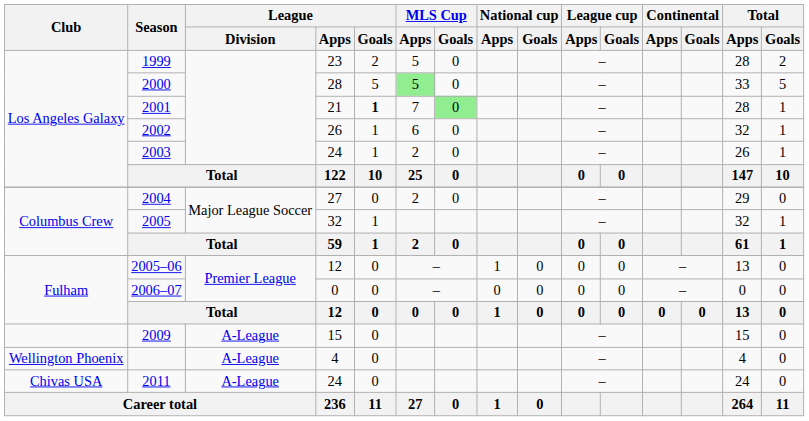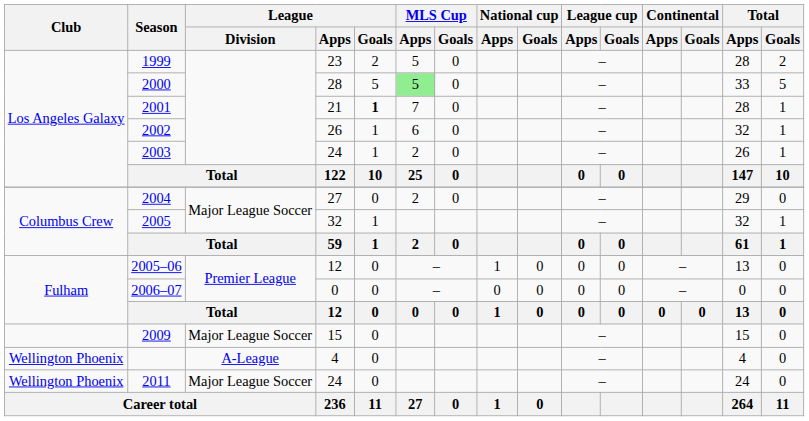 <table class="wikitable" style="text-align:center">
 <tr>
 <th rowspan="2">Club</th>
 <th rowspan="2">Season</th>
 <th colspan="3">League</th>
 <th colspan="2"><a href='#'>MLS Cup</a></th>
 <th colspan="2">National cup</th>
 <th colspan="2">League cup</th>
 <th colspan="2">Continental</th>
 <th colspan="2">Total</th>
 </tr>
 <tr>
 <th>Division</th>
 <th>Apps</th>
 <th>Goals</th>
 <th>Apps</th>
 <th>Goals</th>
 <th>Apps</th>
 <th>Goals</th>
 <th>Apps</th>
 <th>Goals</th>
 <th>Apps</th>
 <th>Goals</th>
 <th>Apps</th>
 <th>Goals</th>
 </tr>
 <tr>
 <td rowspan="6"><a href='#'>Los Angeles Galaxy</a></td>
 <td><a href='#'>1999</a></td>
 <td rowspan=5></td>
 <td>23</td>
 <td>2</td>
 <td>5</td>
 <td>0</td>
 <td></td>
 <td></td>
 <td colspan="2">–</td>
 <td></td>
 <td></td>
 <td>28</td>
 <td>2</td>
 </tr>
 <tr>
 <td><a href='#'>2000</a></td>
 <td>28</td>
 <td>5</td>
 <td style="background: lightgreen;">5</td>
 <td>0</td>
 <td></td>
 <td></td>
 <td colspan="2">–</td>
 <td></td>
 <td></td>
 <td>33</td>
 <td>5</td>
 </tr>
 <tr>
 <td><a href='#'>2001</a></td>
 <td>21</td>
 <td><strong>1</strong></td>
 <td>7</td>
-<td style="background: lightgreen;">0</td>
+<td>0</td>
 <td></td>
 <td></td>
 <td colspan="2">–</td>
 <td></td>
 <td></td>
 <td>28</td>
 <td>1</td>
 </tr>
 <tr>
 <td><a href='#'>2002</a></td>
 <td>26</td>
 <td>1</td>
 <td>6</td>
 <td>0</td>
 <td></td>
 <td></td>
 <td colspan="2">–</td>
 <td></td>
 <td></td>
 <td>32</td>
 <td>1</td>
 </tr>
 <tr>
 <td><a href='#'>2003</a></td>
 <td>24</td>
 <td>1</td>
 <td>2</td>
 <td>0</td>
 <td></td>
 <td></td>
 <td colspan="2">–</td>
 <td></td>
 <td></td>
 <td>26</td>
 <td>1</td>
 </tr>
 <tr>
 <th colspan="2">Total</th>
 <th>122</th>
 <th>10</th>
 <th>25</th>
 <th>0</th>
 <th></th>
 <th></th>
 <th>0</th>
 <th>0</th>
 <th></th>
 <th></th>
 <th>147</th>
 <th>10</th>
 </tr>
 <tr>
 </tr>
 <tr>
 <td rowspan="3"><a href='#'>Columbus Crew</a></td>
 <td><a href='#'>2004</a></td>
 <td rowspan=2>Major League Soccer</td>
 <td>27</td>
 <td>0</td>
 <td>2</td>
 <td>0</td>
 <td></td>
 <td></td>
 <td colspan="2">–</td>
 <td></td>
 <td></td>
 <td>29</td>
 <td>0</td>
 </tr>
 <tr>
 <td><a href='#'>2005</a></td>
 <td>32</td>
 <td>1</td>
 <td></td>
 <td></td>
 <td></td>
 <td></td>
 <td colspan="2">–</td>
 <td></td>
 <td></td>
 <td>32</td>
 <td>1</td>
 </tr>
 <tr>
 <th colspan="2">Total</th>
 <th>59</th>
 <th>1</th>
 <th>2</th>
 <th>0</th>
 <th></th>
 <th></th>
 <th>0</th>
 <th>0</th>
 <th></th>
 <th></th>
 <th>61</th>
 <th>1</th>
 </tr>
 <tr>
 <td rowspan="3"><a href='#'>Fulham</a></td>
 <td><a href='#'>2005–06</a></td>
 <td rowspan=2><a href='#'>Premier League</a></td>
 <td>12</td>
 <td>0</td>
 <td colspan="2">–</td>
 <td>1</td>
 <td>0</td>
 <td>0</td>
 <td>0</td>
 <td colspan="2">–</td>
 <td>13</td>
 <td>0</td>
 </tr>
 <tr>
 <td><a href='#'>2006–07</a></td>
 <td>0</td>
 <td>0</td>
 <td colspan="2">–</td>
 <td>0</td>
 <td>0</td>
 <td>0</td>
 <td>0</td>
 <td colspan="2">–</td>
 <td>0</td>
 <td>0</td>
 </tr>
 <tr>
 <th colspan="2">Total</th>
 <th>12</th>
 <th>0</th>
 <th>0</th>
 <th>0</th>
 <th>1</th>
 <th>0</th>
 <th>0</th>
 <th>0</th>
 <th>0</th>
 <th>0</th>
 <th>13</th>
 <th>0</th>
 </tr>
 <tr>
 <td></td>
 <td><a href='#'>2009</a></td>
-<td><a href='#'>A-League</a></td>
+<td>Major League Soccer</td>
 <td>15</td>
 <td>0</td>
 <td></td>
 <td></td>
 <td></td>
 <td></td>
 <td colspan="2">–</td>
 <td></td>
 <td></td>
 <td>15</td>
 <td>0</td>
 </tr>
 <tr>
 <td><a href='#'>Wellington Phoenix</a></td>
 <td></td>
 <td><a href='#'>A-League</a></td>
 <td>4</td>
 <td>0</td>
 <td></td>
 <td></td>
 <td></td>
 <td></td>
 <td colspan="2">–</td>
 <td></td>
 <td></td>
 <td>4</td>
 <td>0</td>
 </tr>
 <tr>
-<td><a href='#'>Chivas USA</a></td>
+<td><a href='#'>Wellington Phoenix</a></td>
 <td><a href='#'>2011</a></td>
-<td><a href='#'>A-League</a></td>
+<td>Major League Soccer</td>
 <td>24</td>
 <td>0</td>
 <td></td>
 <td></td>
 <td></td>
 <td></td>
 <td colspan="2">–</td>
 <td></td>
 <td></td>
 <td>24</td>
 <td>0</td>
 </tr>
 <tr>
 <th colspan="3">Career total</th>
 <th>236</th>
 <th>11</th>
 <th>27</th>
 <th>0</th>
 <th>1</th>
 <th>0</th>
 <th></th>
 <th></th>
 <th></th>
 <th></th>
 <th>264</th>
 <th>11</th>
 </tr>
 </table>
